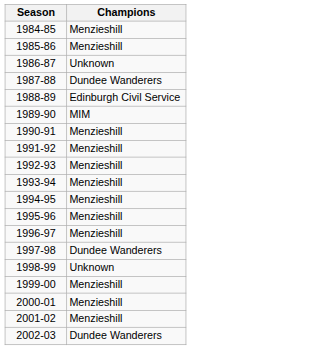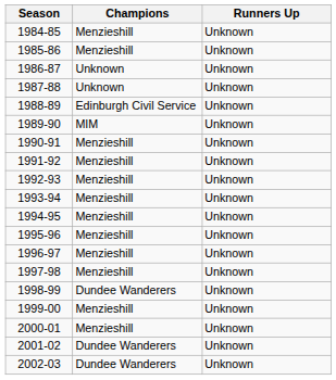 <table class="wikitable" style="text-align:centre; margin-left:1em;">
 <tr>
 <th style="width:85px">Season</th>
 <th style="width:170px">Champions</th>
+<th style="width:170px">Runners Up</th>
 </tr>
 <tr>
 <td style="text-align:center">1984-85</td>
 <td>Menzieshill</td>
+<td>Unknown</td>
 </tr>
 <tr>
 <td style="text-align:center">1985-86</td>
 <td>Menzieshill</td>
+<td>Unknown</td>
 </tr>
 <tr>
 <td style="text-align:center">1986-87</td>
 <td>Unknown</td>
+<td>Unknown</td>
 </tr>
 <tr>
 <td style="text-align:center">1987-88</td>
-<td>Dundee Wanderers</td>
+<td>Unknown</td>
+<td>Unknown</td>
 </tr>
 <tr>
 <td style="text-align:center">1988-89</td>
 <td>Edinburgh Civil Service</td>
+<td>Unknown</td>
 </tr>
 <tr>
 <td style="text-align:center">1989-90</td>
 <td>MIM </td>
+<td>Unknown</td>
 </tr>
 <tr>
 <td style="text-align:center">1990-91</td>
 <td>Menzieshill</td>
+<td>Unknown</td>
 </tr>
 <tr>
 <td style="text-align:center">1991-92</td>
 <td>Menzieshill</td>
+<td>Unknown</td>
 </tr>
 <tr>
 <td style="text-align:center">1992-93</td>
 <td>Menzieshill</td>
+<td>Unknown</td>
 </tr>
 <tr>
 <td style="text-align:center">1993-94</td>
 <td>Menzieshill</td>
+<td>Unknown</td>
 </tr>
 <tr>
 <td style="text-align:center">1994-95</td>
 <td>Menzieshill</td>
+<td>Unknown</td>
 </tr>
 <tr>
 <td style="text-align:center">1995-96</td>
 <td>Menzieshill</td>
+<td>Unknown</td>
 </tr>
 <tr>
 <td style="text-align:center">1996-97</td>
 <td>Menzieshill</td>
+<td>Unknown</td>
 </tr>
 <tr>
 <td style="text-align:center">1997-98</td>
-<td>Dundee Wanderers</td>
+<td>Menzieshill</td>
+<td>Unknown</td>
 </tr>
 <tr>
 <td style="text-align:center">1998-99</td>
+<td>Dundee Wanderers</td>
 <td>Unknown</td>
 </tr>
 <tr>
 <td style="text-align:center">1999-00</td>
 <td>Menzieshill</td>
+<td>Unknown</td>
 </tr>
 <tr>
 <td style="text-align:center">2000-01</td>
 <td>Menzieshill</td>
+<td>Unknown</td>
 </tr>
 <tr>
 <td style="text-align:center">2001-02</td>
-<td>Menzieshill</td>
+<td>Dundee Wanderers</td>
+<td>Unknown</td>
 </tr>
 <tr>
 <td style="text-align:center">2002-03</td>
 <td>Dundee Wanderers</td>
+<td>Unknown</td>
 </tr>
 </table>
